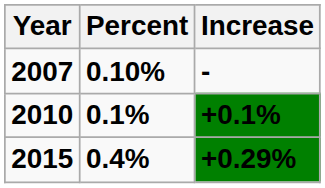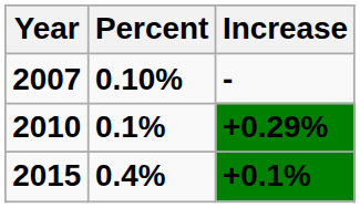 <table class="wikitable sortable static-row-numbers static-row-header-text">
 <tr>
 <th><strong>Year</strong></th>
 <th><strong>Percent</strong></th>
 <th><strong>Increase</strong></th>
 </tr>
 <tr>
 <td><strong>2007</strong></td>
 <td><strong>0.10%</strong></td>
 <td style="background:"><strong>-</strong></td>
 </tr>
 <tr>
 <td><strong>2010</strong></td>
 <td><strong>0.1%</strong></td>
-<td style="background: green"><strong>+0.1%</strong></td>
+<td style="background: green"><strong>+0.29%</strong></td>
 </tr>
 <tr>
 <td><strong>2015</strong></td>
 <td><strong>0.4%</strong></td>
-<td style="background: green"><strong>+0.29%</strong></td>
+<td style="background: green"><strong>+0.1%</strong></td>
 </tr>
 </table>
